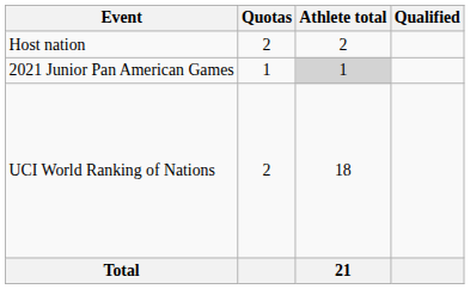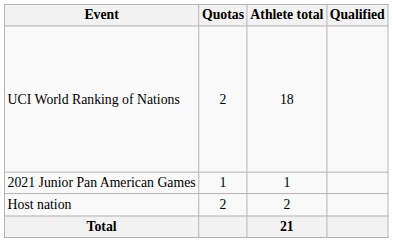 <table class="wikitable">
 <tr>
 <th>Event</th>
 <th>Quotas</th>
 <th>Athlete total</th>
 <th>Qualified</th>
 </tr>
 <tr align=center>
+<td align=left>UCI World Ranking of Nations</td>
+<td style="text-align:center;">2</td>
+<td>18</td>
+<td align=left><br><br><br><br><br><br><br><br><br></td>
+</tr>
+<tr align=center>
+<td align=left>2021 Junior Pan American Games</td>
+<td style="text-align:center;">1</td>
+<td>1</td>
+<td align=left></td>
+</tr>
+<tr align=center>
 <td align=left>Host nation</td>
 <td style="text-align:center;">2</td>
 <td>2</td>
 <td align=left></td>
-</tr>
-<tr align=center>
-<td align=left>2021 Junior Pan American Games</td>
-<td style="text-align:center;">1</td>
-<td style="background: lightgrey;">1</td>
-<td align=left></td>
-</tr>
-<tr align=center>
-<td align=left>UCI World Ranking of Nations</td>
-<td style="text-align:center;">2</td>
-<td>18</td>
-<td align=left><br><br><br><br><br><br><br><br><br></td>
 </tr>
 <tr>
 <th>Total</th>
 <th></th>
 <th>21</th>
 <th></th>
 </tr>
 </table>
